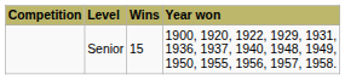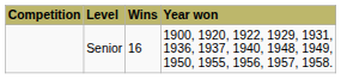 <table class="wikitable">
 <tr style="background:#bdb76b;">
 <td><strong>Competition</strong></td>
 <td><strong>Level</strong></td>
 <td><strong>Wins</strong></td>
 <td><strong>Year won</strong></td>
 </tr>
 <tr>
 <td><strong></strong></td>
 <td>Senior</td>
-<td>15</td>
+<td>16</td>
 <td>1900, 1920, 1922, 1929, 1931,<br>1936, 1937, 1940, 1948, 1949,<br>1950, 1955, 1956, 1957, 1958.</td>
 </tr>
 </table>
